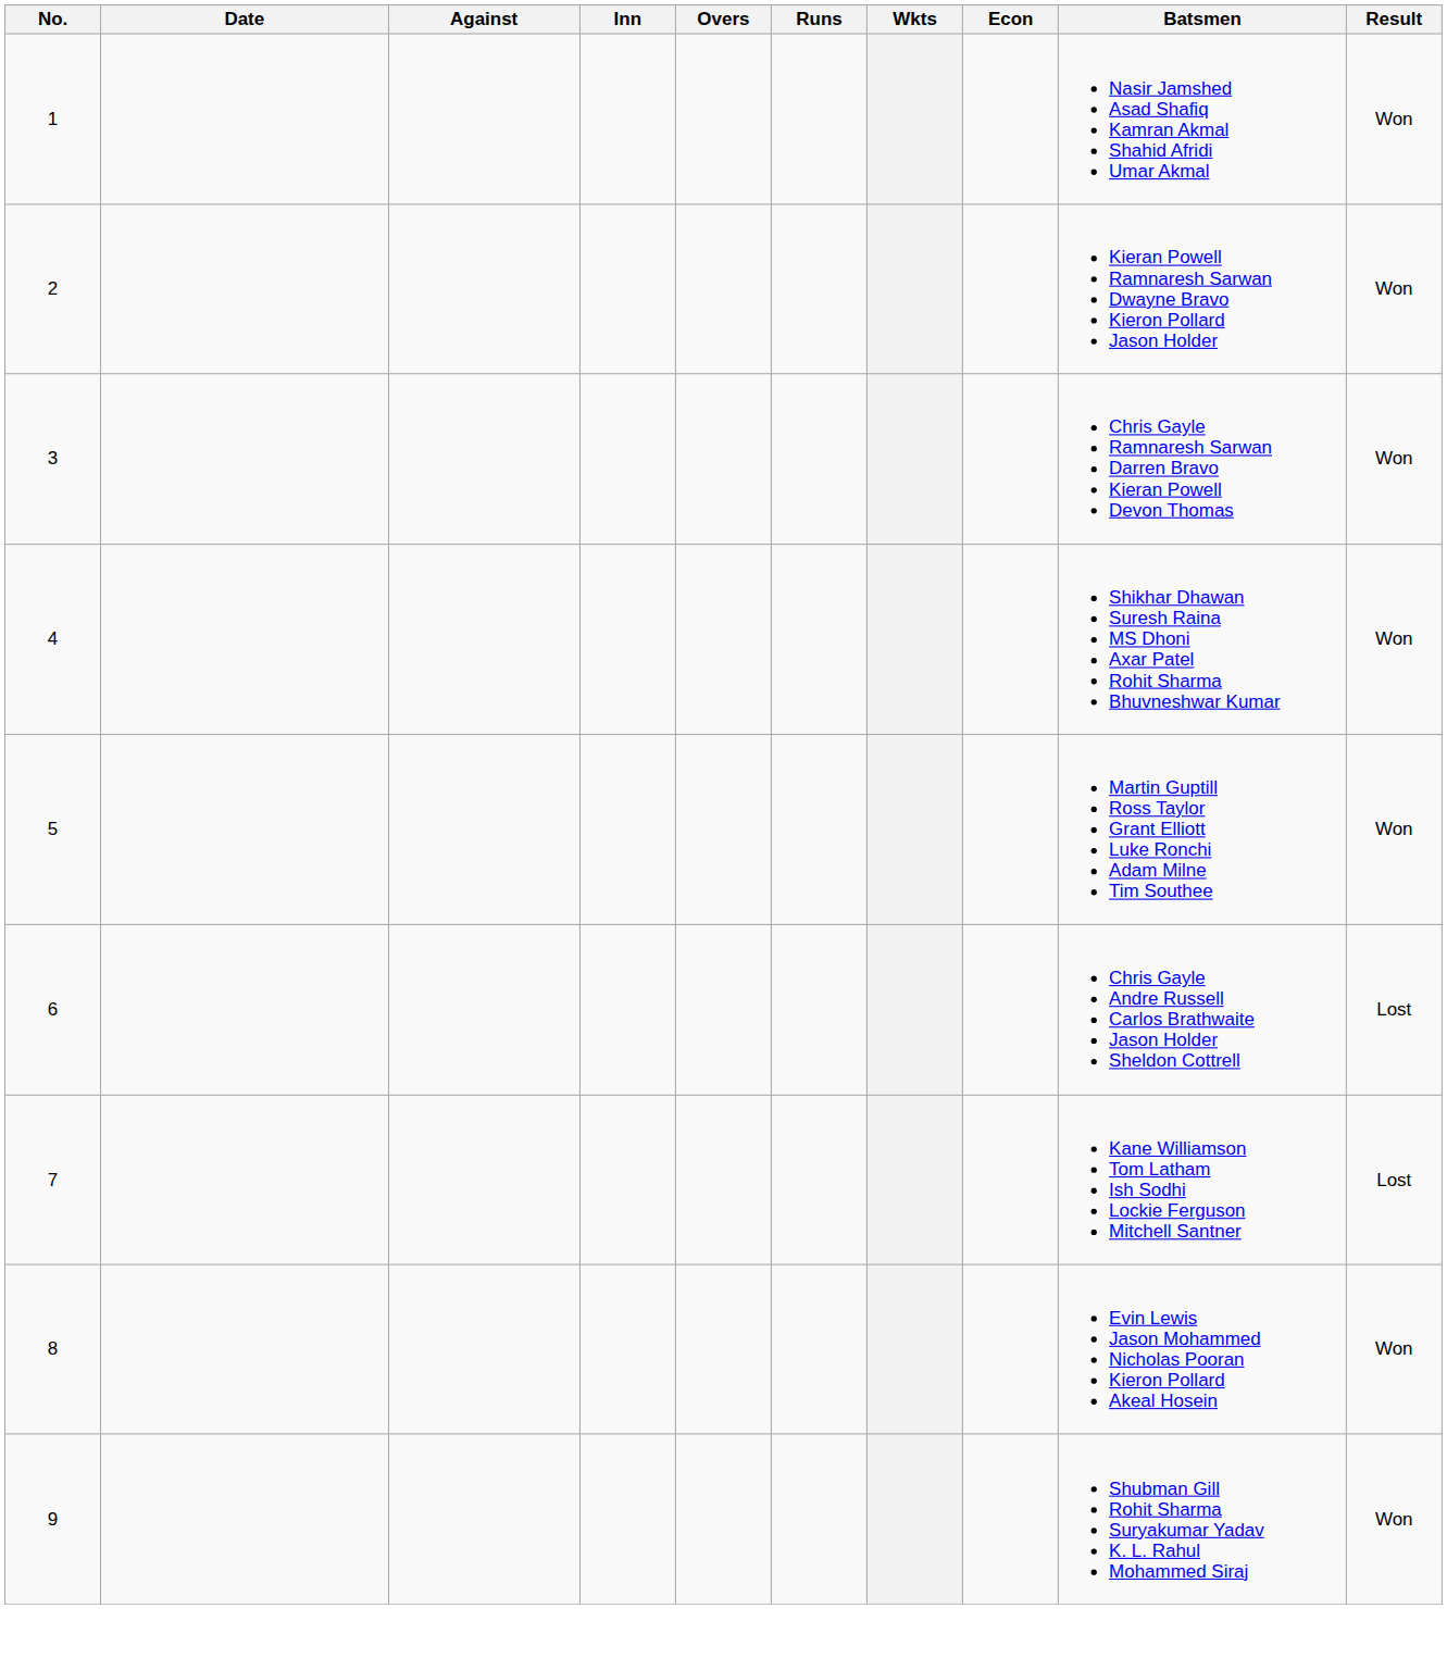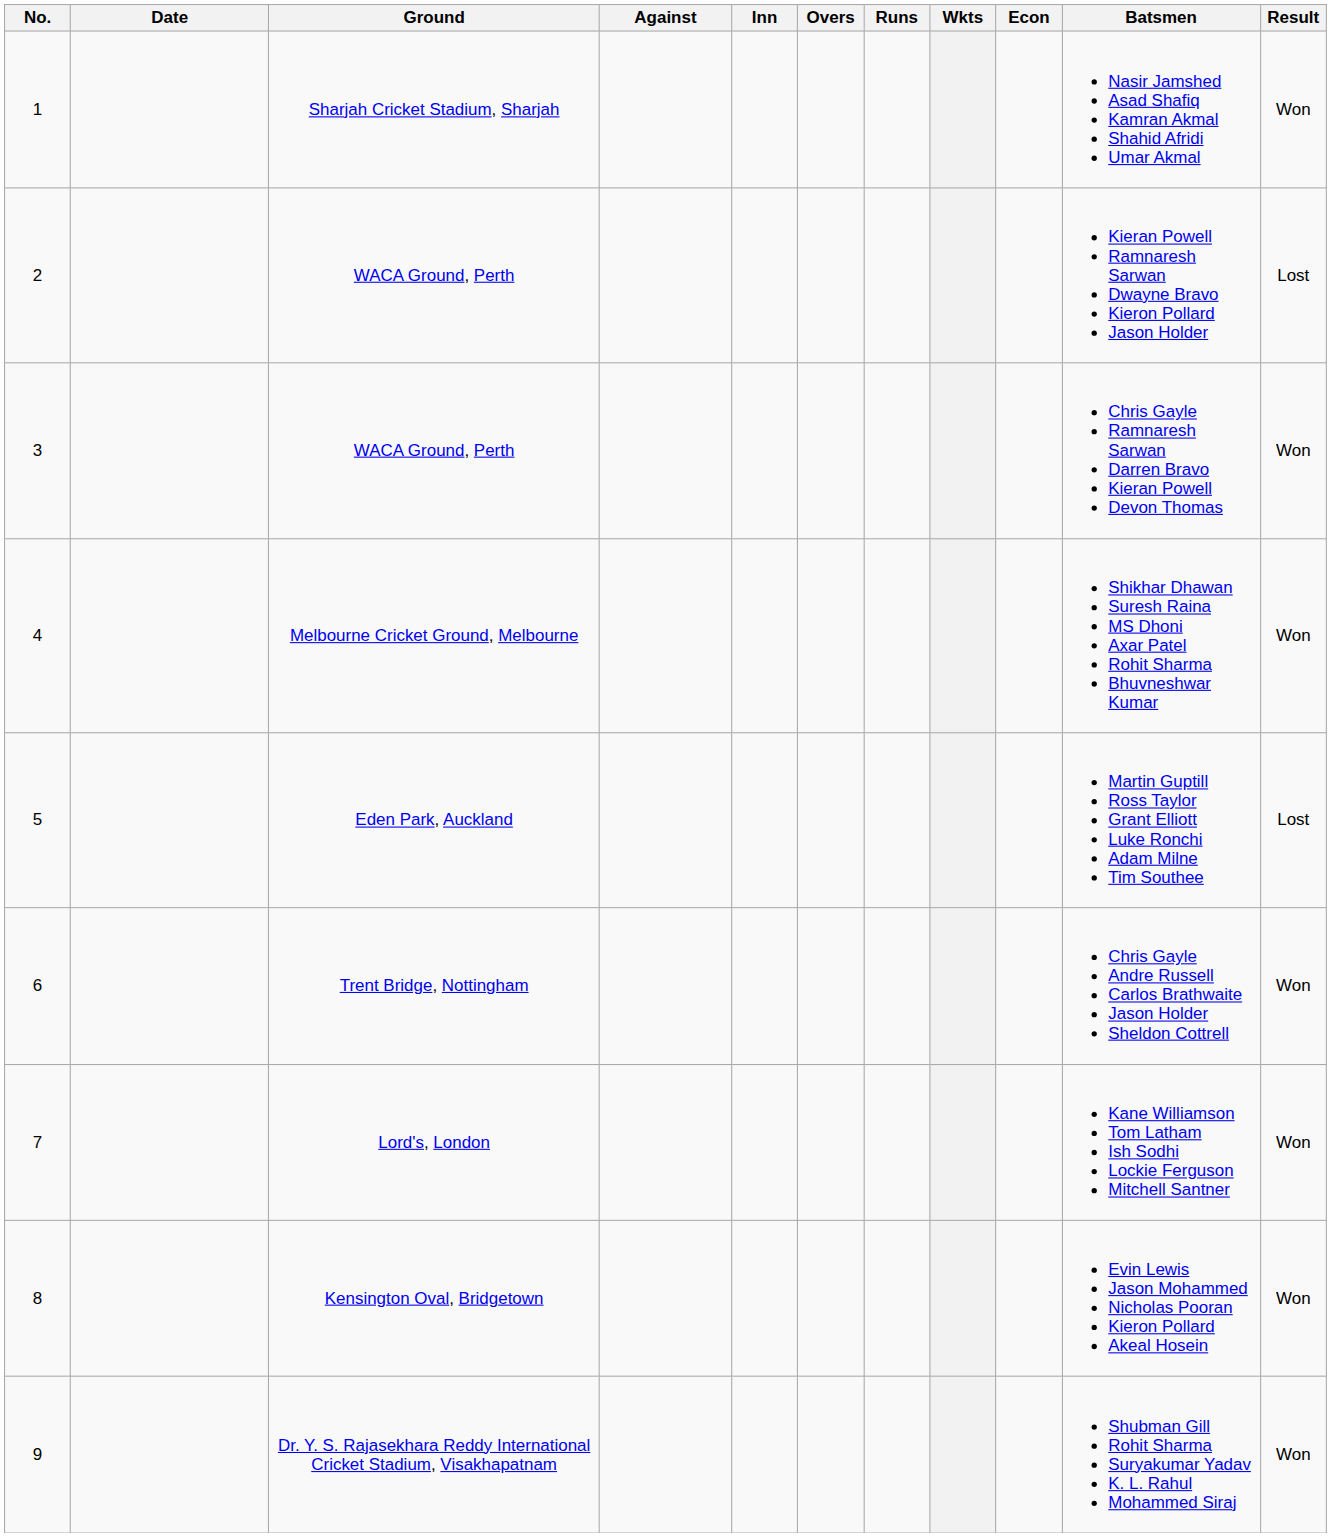 <table class="wikitable plainrowheaders sortable">
 <tr>
 <th style="width:5%;">No.</th>
 <th style="width:15%;">Date</th>
+<th style="width:25%;">Ground</th>
 <th style="width:10%;">Against</th>
 <th style="width:5%;">Inn</th>
 <th style="width:5%;">Overs</th>
 <th style="width:5%;">Runs</th>
 <th style="width:5%;">Wkts</th>
 <th style="width:5%;">Econ</th>
 <th style="width:15%;" class="unsortable">Batsmen</th>
 <th style="width:5%;">Result</th>
 </tr>
 <tr align=center>
 <td>1</td>
 <td> </td>
+<td> <a href='#'>Sharjah Cricket Stadium</a>, <a href='#'>Sharjah</a></td>
 <td></td>
 <td></td>
 <td></td>
 <td></td>
 <th scope="row"></th>
 <td></td>
 <td align=left><br><ul><li><a href='#'>Nasir Jamshed</a></li><li><a href='#'>Asad Shafiq</a></li><li><a href='#'>Kamran Akmal</a></li><li><a href='#'>Shahid Afridi</a></li><li><a href='#'>Umar Akmal</a></li></ul></td>
 <td>Won</td>
 </tr>
 <tr align=center>
 <td>2</td>
 <td> </td>
+<td> <a href='#'>WACA Ground</a>, <a href='#'>Perth</a></td>
 <td></td>
 <td></td>
 <td></td>
 <td></td>
 <th scope="row"></th>
 <td></td>
 <td align=left><br><ul><li><a href='#'>Kieran Powell</a></li><li><a href='#'>Ramnaresh Sarwan</a></li><li><a href='#'>Dwayne Bravo</a></li><li><a href='#'>Kieron Pollard</a></li><li><a href='#'>Jason Holder</a></li></ul></td>
-<td>Won</td>
+<td>Lost</td>
 </tr>
 <tr align=center>
 <td>3</td>
 <td></td>
+<td> <a href='#'>WACA Ground</a>, <a href='#'>Perth</a></td>
 <td></td>
 <td></td>
 <td></td>
 <td></td>
 <th scope="row"></th>
 <td></td>
 <td align=left><br><ul><li><a href='#'>Chris Gayle</a></li><li><a href='#'>Ramnaresh Sarwan</a></li><li><a href='#'>Darren Bravo</a></li><li><a href='#'>Kieran Powell</a></li><li><a href='#'>Devon Thomas</a></li></ul></td>
 <td>Won</td>
 </tr>
 <tr align=center>
 <td>4</td>
 <td> </td>
+<td> <a href='#'>Melbourne Cricket Ground</a>, <a href='#'>Melbourne</a></td>
 <td></td>
 <td></td>
 <td></td>
 <td></td>
 <th scope="row"></th>
 <td></td>
 <td align=left><br><ul><li><a href='#'>Shikhar Dhawan</a></li><li><a href='#'>Suresh Raina</a></li><li><a href='#'>MS Dhoni</a></li><li><a href='#'>Axar Patel</a></li><li><a href='#'>Rohit Sharma</a></li><li><a href='#'>Bhuvneshwar Kumar</a></li></ul></td>
 <td>Won</td>
 </tr>
 <tr align=center>
 <td>5</td>
 <td></td>
+<td> <a href='#'>Eden Park</a>, <a href='#'>Auckland</a></td>
 <td></td>
 <td></td>
 <td></td>
 <td></td>
 <th scope="row"></th>
 <td></td>
 <td align=left><br><ul><li><a href='#'>Martin Guptill</a></li><li><a href='#'>Ross Taylor</a></li><li><a href='#'>Grant Elliott</a></li><li><a href='#'>Luke Ronchi</a></li><li><a href='#'>Adam Milne</a></li><li><a href='#'>Tim Southee</a></li></ul></td>
-<td>Won</td>
+<td>Lost</td>
 </tr>
 <tr align=center>
 <td>6</td>
 <td></td>
+<td> <a href='#'>Trent Bridge</a>, <a href='#'>Nottingham</a></td>
 <td></td>
 <td></td>
 <td></td>
 <td></td>
 <th scope="row"></th>
 <td></td>
 <td align=left><br><ul><li><a href='#'>Chris Gayle</a></li><li><a href='#'>Andre Russell</a></li><li><a href='#'>Carlos Brathwaite</a></li><li><a href='#'>Jason Holder</a></li><li><a href='#'>Sheldon Cottrell</a></li></ul></td>
-<td>Lost</td>
+<td>Won</td>
 </tr>
 <tr align=center>
 <td>7</td>
 <td></td>
+<td> <a href='#'>Lord's</a>, <a href='#'>London</a></td>
 <td></td>
 <td></td>
 <td></td>
 <td></td>
 <th scope="row"></th>
 <td></td>
 <td align=left><br><ul><li><a href='#'>Kane Williamson</a></li><li><a href='#'>Tom Latham</a></li><li><a href='#'>Ish Sodhi</a></li><li><a href='#'>Lockie Ferguson</a></li><li><a href='#'>Mitchell Santner</a></li></ul></td>
-<td>Lost</td>
+<td>Won</td>
 </tr>
 <tr align=center>
 <td>8</td>
 <td> </td>
+<td> <a href='#'>Kensington Oval</a>, <a href='#'>Bridgetown</a></td>
 <td></td>
 <td></td>
 <td></td>
 <td></td>
 <th scope="row"></th>
 <td></td>
 <td align=left><br><ul><li><a href='#'>Evin Lewis</a></li><li><a href='#'>Jason Mohammed</a></li><li><a href='#'>Nicholas Pooran</a></li><li><a href='#'>Kieron Pollard</a></li><li><a href='#'>Akeal Hosein</a></li></ul></td>
 <td>Won</td>
 </tr>
 <tr align=center>
 <td>9</td>
 <td> </td>
+<td> <a href='#'>Dr. Y. S. Rajasekhara Reddy International Cricket Stadium</a>, <a href='#'>Visakhapatnam</a></td>
 <td></td>
 <td></td>
 <td></td>
 <td></td>
 <th scope="row"></th>
 <td></td>
 <td align=left><br><ul><li><a href='#'>Shubman Gill</a></li><li><a href='#'>Rohit Sharma</a></li><li><a href='#'>Suryakumar Yadav</a></li><li><a href='#'>K. L. Rahul</a></li><li><a href='#'>Mohammed Siraj</a></li></ul></td>
 <td>Won</td>
 </tr>
 </table>
